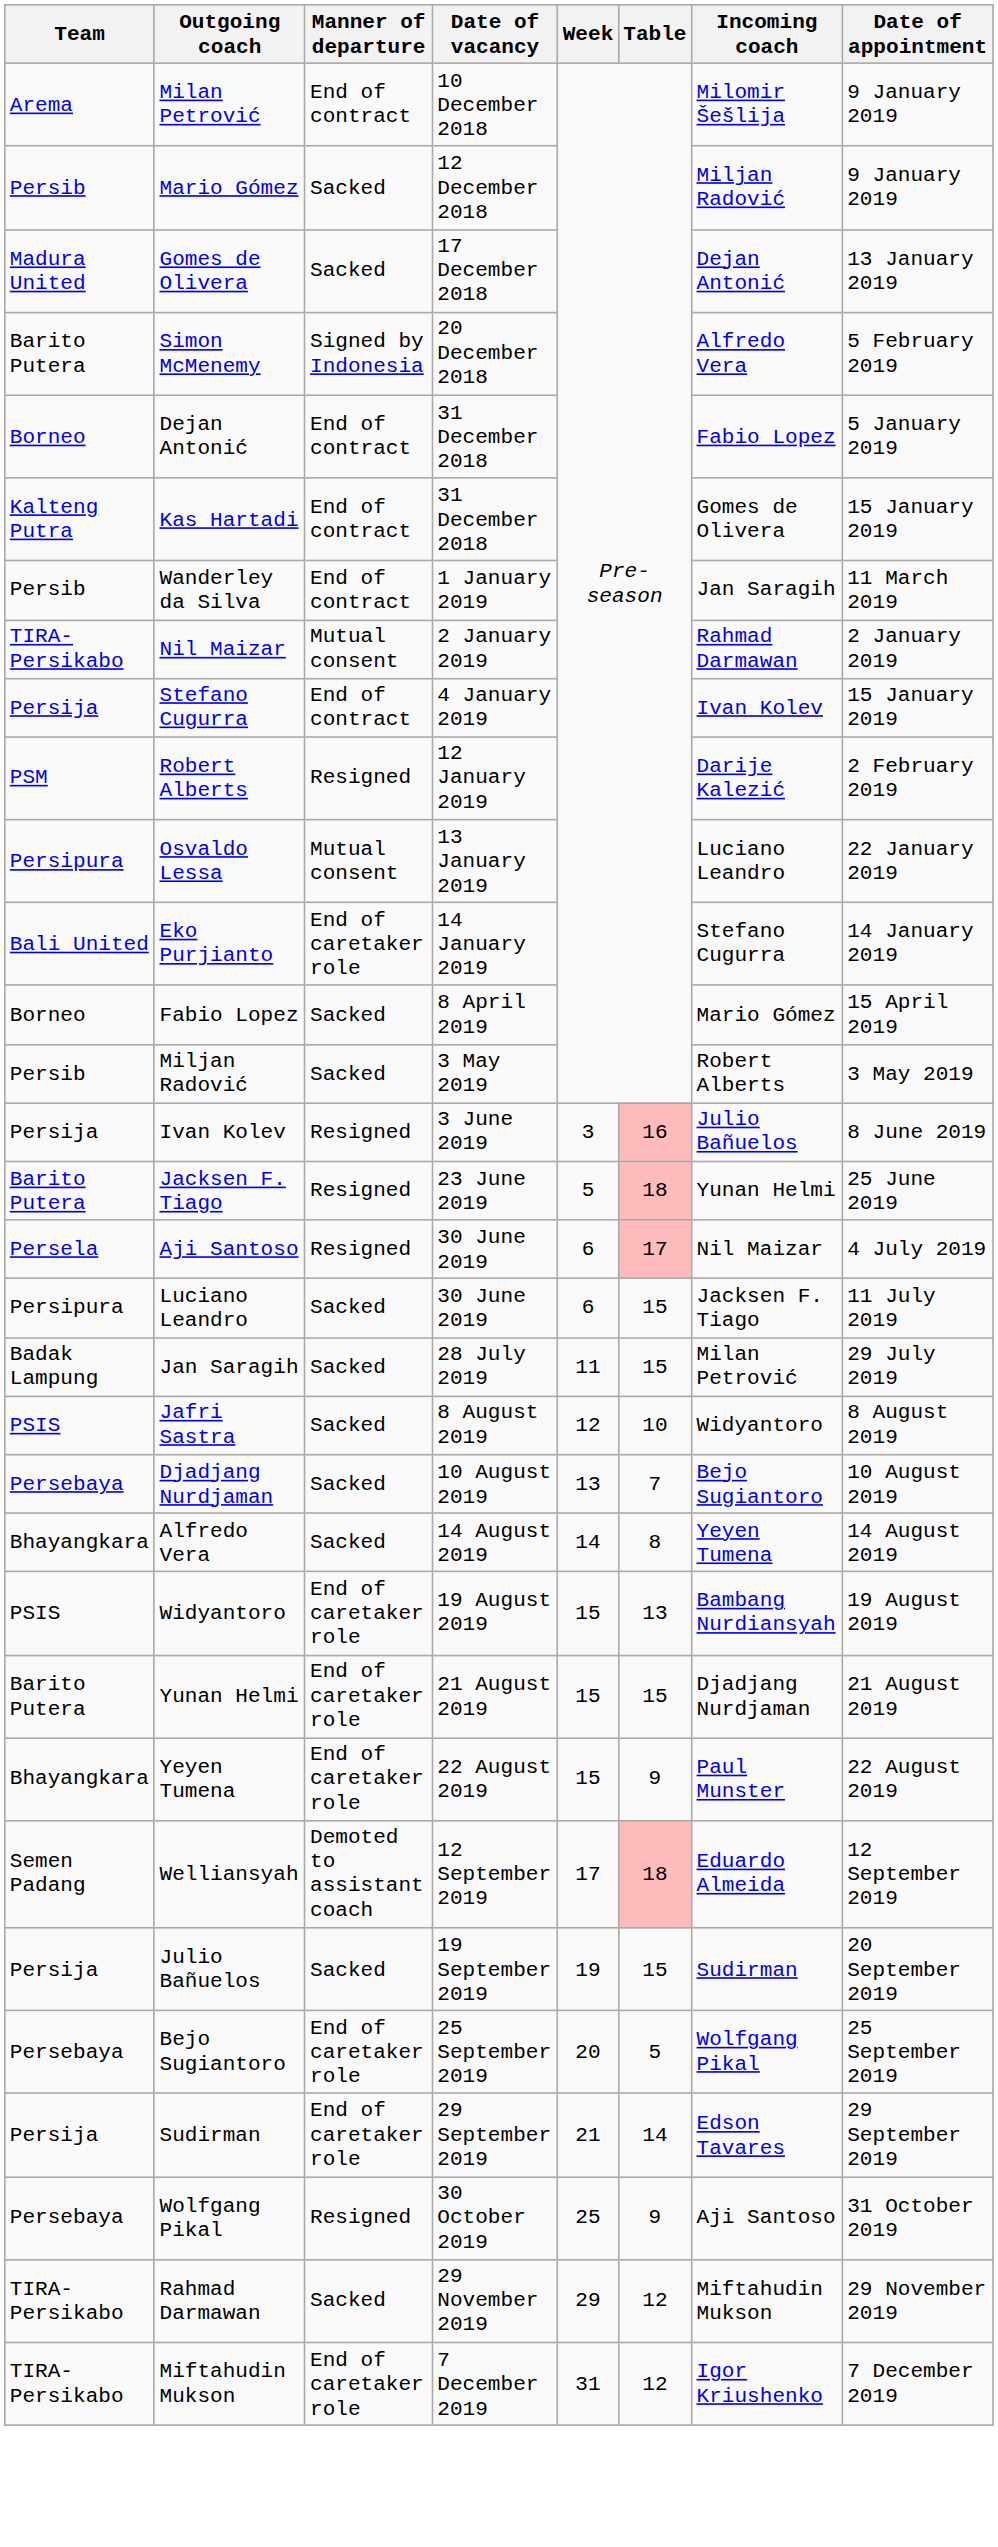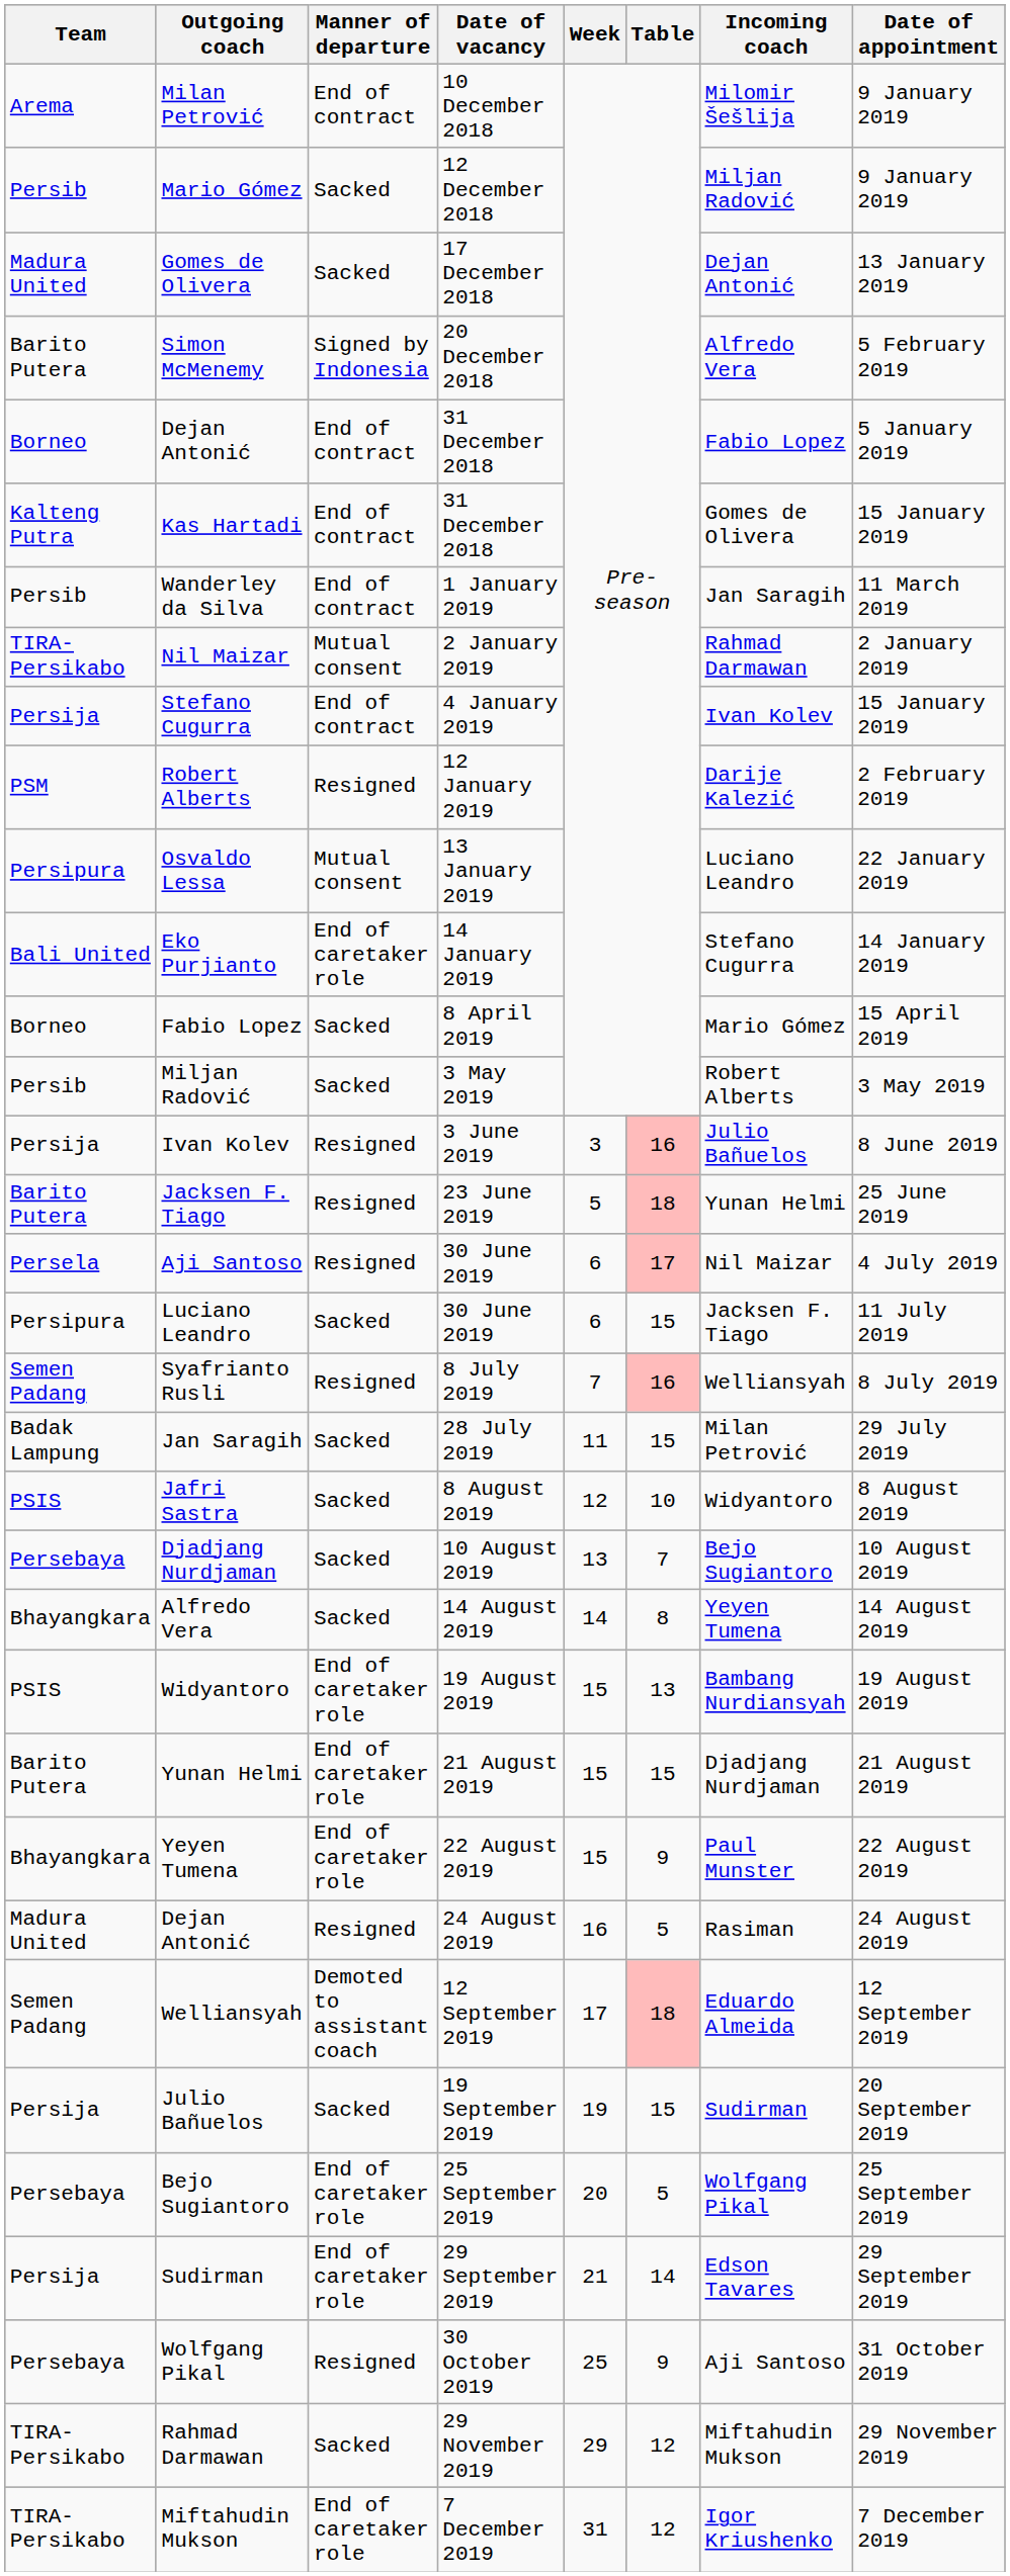 <table class="wikitable sortable">
 <tr>
 <th>Team</th>
 <th>Outgoing coach</th>
 <th>Manner of departure</th>
 <th>Date of vacancy</th>
 <th>Week</th>
 <th>Table</th>
 <th>Incoming coach</th>
 <th>Date of appointment</th>
 </tr>
 <tr>
 <td><a href='#'>Arema</a></td>
 <td> <a href='#'>Milan Petrović</a></td>
 <td>End of contract</td>
 <td>10 December 2018</td>
 <td rowspan="14" colspan="2" align="center"><em>Pre-season</em></td>
 <td> <a href='#'>Milomir Šešlija</a></td>
 <td>9 January 2019</td>
 </tr>
 <tr>
 <td><a href='#'>Persib</a></td>
 <td> <a href='#'>Mario Gómez</a></td>
 <td>Sacked</td>
 <td>12 December 2018</td>
 <td> <a href='#'>Miljan Radović</a></td>
 <td>9 January 2019</td>
 </tr>
 <tr>
 <td><a href='#'>Madura United</a></td>
 <td> <a href='#'>Gomes de Olivera</a></td>
 <td>Sacked</td>
 <td>17 December 2018</td>
 <td> <a href='#'>Dejan Antonić</a></td>
 <td>13 January 2019</td>
 </tr>
 <tr>
 <td>Barito Putera</td>
 <td> <a href='#'>Simon McMenemy</a></td>
 <td>Signed by <a href='#'>Indonesia</a></td>
 <td>20 December 2018</td>
 <td> <a href='#'>Alfredo Vera</a></td>
 <td>5 February 2019</td>
 </tr>
 <tr>
 <td><a href='#'>Borneo</a></td>
 <td> Dejan Antonić</td>
 <td>End of contract</td>
 <td>31 December 2018</td>
 <td> <a href='#'>Fabio Lopez</a></td>
 <td>5 January 2019</td>
 </tr>
 <tr>
 <td><a href='#'>Kalteng Putra</a></td>
 <td> <a href='#'>Kas Hartadi</a></td>
 <td>End of contract</td>
 <td>31 December 2018</td>
 <td> Gomes de Olivera</td>
 <td>15 January 2019</td>
 </tr>
 <tr>
 <td>Persib</td>
 <td> Wanderley da Silva</td>
 <td>End of contract</td>
 <td>1 January 2019</td>
 <td> Jan Saragih</td>
 <td>11 March 2019</td>
 </tr>
 <tr>
 <td><a href='#'>TIRA-Persikabo</a></td>
 <td> <a href='#'>Nil Maizar</a></td>
 <td>Mutual consent</td>
 <td>2 January 2019</td>
 <td> <a href='#'>Rahmad Darmawan</a></td>
 <td>2 January 2019</td>
 </tr>
 <tr>
 <td><a href='#'>Persija</a></td>
 <td> <a href='#'>Stefano Cugurra</a></td>
 <td>End of contract</td>
 <td>4 January 2019</td>
 <td> <a href='#'>Ivan Kolev</a></td>
 <td>15 January 2019</td>
 </tr>
 <tr>
 <td><a href='#'>PSM</a></td>
 <td> <a href='#'>Robert Alberts</a></td>
 <td>Resigned</td>
 <td>12 January 2019</td>
 <td> <a href='#'>Darije Kalezić</a></td>
 <td>2 February 2019</td>
 </tr>
 <tr>
 <td><a href='#'>Persipura</a></td>
 <td> <a href='#'>Osvaldo Lessa</a></td>
 <td>Mutual consent</td>
 <td>13 January 2019</td>
 <td> Luciano Leandro</td>
 <td>22 January 2019</td>
 </tr>
 <tr>
 <td><a href='#'>Bali United</a></td>
 <td> <a href='#'>Eko Purjianto</a></td>
 <td>End of caretaker role</td>
 <td>14 January 2019</td>
 <td> Stefano Cugurra</td>
 <td>14 January 2019</td>
 </tr>
 <tr>
 <td>Borneo</td>
 <td> Fabio Lopez</td>
 <td>Sacked</td>
 <td>8 April 2019</td>
 <td> Mario Gómez</td>
 <td>15 April 2019</td>
 </tr>
 <tr>
 <td>Persib</td>
 <td> Miljan Radović</td>
 <td>Sacked</td>
 <td>3 May 2019</td>
 <td> Robert Alberts</td>
 <td>3 May 2019</td>
 </tr>
 <tr>
 <td>Persija</td>
 <td> Ivan Kolev</td>
 <td>Resigned</td>
 <td>3 June 2019</td>
 <td align="center">3</td>
 <td align="center" style="background-color: #FFBBBB;">16</td>
 <td> <a href='#'>Julio Bañuelos</a></td>
 <td>8 June 2019</td>
 </tr>
 <tr>
 <td><a href='#'>Barito Putera</a></td>
 <td> <a href='#'>Jacksen F. Tiago</a></td>
 <td>Resigned</td>
 <td>23 June 2019</td>
 <td align="center">5</td>
 <td align="center" style="background-color: #FFBBBB;">18</td>
 <td> Yunan Helmi</td>
 <td>25 June 2019</td>
 </tr>
 <tr>
 <td><a href='#'>Persela</a></td>
 <td> <a href='#'>Aji Santoso</a></td>
 <td>Resigned</td>
 <td>30 June 2019</td>
 <td align="center">6</td>
 <td align="center" style="background-color: #FFBBBB;">17</td>
 <td> Nil Maizar</td>
 <td>4 July 2019</td>
 </tr>
 <tr>
 <td>Persipura</td>
 <td> Luciano Leandro</td>
 <td>Sacked</td>
 <td>30 June 2019</td>
 <td align="center">6</td>
 <td align="center">15</td>
 <td> Jacksen F. Tiago</td>
 <td>11 July 2019</td>
 </tr>
 <tr>
+<td><a href='#'>Semen Padang</a></td>
+<td> Syafrianto Rusli</td>
+<td>Resigned</td>
+<td>8 July 2019</td>
+<td align="center">7</td>
+<td align="center" style="background-color: #FFBBBB;">16</td>
+<td> Welliansyah</td>
+<td>8 July 2019</td>
+</tr>
+<tr>
 <td>Badak Lampung</td>
 <td> Jan Saragih</td>
 <td>Sacked</td>
 <td>28 July 2019</td>
 <td align="center">11</td>
 <td align="center">15</td>
 <td> Milan Petrović</td>
 <td>29 July 2019</td>
 </tr>
 <tr>
 <td><a href='#'>PSIS</a></td>
 <td> <a href='#'>Jafri Sastra</a></td>
 <td>Sacked</td>
 <td>8 August 2019</td>
 <td align="center">12</td>
 <td align="center">10</td>
 <td> Widyantoro</td>
 <td>8 August 2019</td>
 </tr>
 <tr>
 <td><a href='#'>Persebaya</a></td>
 <td> <a href='#'>Djadjang Nurdjaman</a></td>
 <td>Sacked</td>
 <td>10 August 2019</td>
 <td align="center">13</td>
 <td align="center">7</td>
 <td> <a href='#'>Bejo Sugiantoro</a></td>
 <td>10 August 2019</td>
 </tr>
 <tr>
 <td>Bhayangkara</td>
 <td> Alfredo Vera</td>
 <td>Sacked</td>
 <td>14 August 2019</td>
 <td align="center">14</td>
 <td align="center">8</td>
 <td> <a href='#'>Yeyen Tumena</a></td>
 <td>14 August 2019</td>
 </tr>
 <tr>
 <td>PSIS</td>
 <td> Widyantoro</td>
 <td>End of caretaker role</td>
 <td>19 August 2019</td>
 <td align="center">15</td>
 <td align="center">13</td>
 <td> <a href='#'>Bambang Nurdiansyah</a></td>
 <td>19 August 2019</td>
 </tr>
 <tr>
 <td>Barito Putera</td>
 <td> Yunan Helmi</td>
 <td>End of caretaker role</td>
 <td>21 August 2019</td>
 <td align="center">15</td>
 <td align="center">15</td>
 <td> Djadjang Nurdjaman</td>
 <td>21 August 2019</td>
 </tr>
 <tr>
 <td>Bhayangkara</td>
 <td> Yeyen Tumena</td>
 <td>End of caretaker role</td>
 <td>22 August 2019</td>
 <td align="center">15</td>
 <td align="center">9</td>
 <td> <a href='#'>Paul Munster</a></td>
 <td>22 August 2019</td>
+</tr>
+<tr>
+<td>Madura United</td>
+<td> Dejan Antonić</td>
+<td>Resigned</td>
+<td>24 August 2019</td>
+<td align="center">16</td>
+<td align="center">5</td>
+<td> Rasiman</td>
+<td>24 August 2019</td>
 </tr>
 <tr>
 <td>Semen Padang</td>
 <td> Welliansyah</td>
 <td>Demoted to assistant coach</td>
 <td>12 September 2019</td>
 <td align="center">17</td>
 <td align="center" style="background-color: #FFBBBB;">18</td>
 <td> <a href='#'>Eduardo Almeida</a></td>
 <td>12 September 2019</td>
 </tr>
 <tr>
 <td>Persija</td>
 <td> Julio Bañuelos</td>
 <td>Sacked</td>
 <td>19 September 2019</td>
 <td align="center">19</td>
 <td align="center">15</td>
 <td> <a href='#'>Sudirman</a></td>
 <td>20 September 2019</td>
 </tr>
 <tr>
 <td>Persebaya</td>
 <td> Bejo Sugiantoro</td>
 <td>End of caretaker role</td>
 <td>25 September 2019</td>
 <td align="center">20</td>
 <td align="center">5</td>
 <td> <a href='#'>Wolfgang Pikal</a></td>
 <td>25 September 2019</td>
 </tr>
 <tr>
 <td>Persija</td>
 <td> Sudirman</td>
 <td>End of caretaker role</td>
 <td>29 September 2019</td>
 <td align="center">21</td>
 <td align="center">14</td>
 <td> <a href='#'>Edson Tavares</a></td>
 <td>29 September 2019</td>
 </tr>
 <tr>
 <td>Persebaya</td>
 <td> Wolfgang Pikal</td>
 <td>Resigned</td>
 <td>30 October 2019</td>
 <td align="center">25</td>
 <td align="center">9</td>
 <td> Aji Santoso</td>
 <td>31 October 2019</td>
 </tr>
 <tr>
 <td>TIRA-Persikabo</td>
 <td> Rahmad Darmawan</td>
 <td>Sacked</td>
 <td>29 November 2019</td>
 <td align="center">29</td>
 <td align="center">12</td>
 <td> Miftahudin Mukson</td>
 <td>29 November 2019</td>
 </tr>
 <tr>
 <td>TIRA-Persikabo</td>
 <td> Miftahudin Mukson</td>
 <td>End of caretaker role</td>
 <td>7 December 2019</td>
 <td align="center">31</td>
 <td align="center">12</td>
 <td> <a href='#'>Igor Kriushenko</a></td>
 <td>7 December 2019</td>
 </tr>
 </table>
